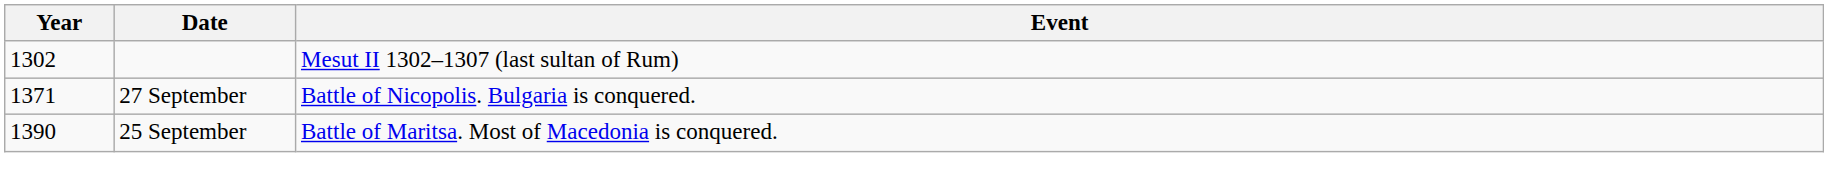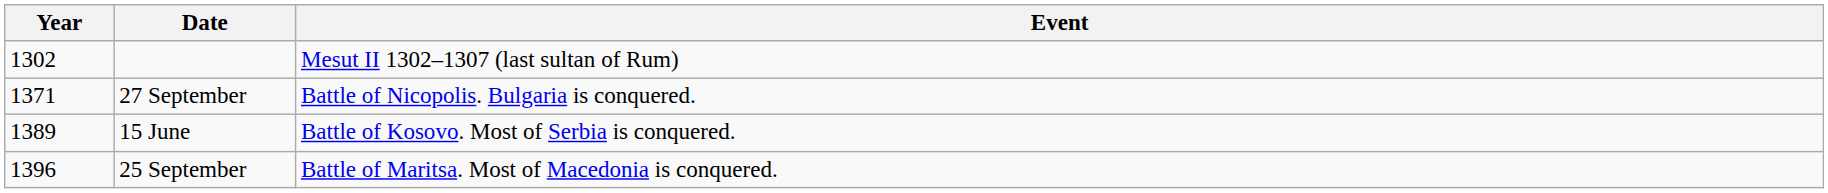 <table class="wikitable" width="100%">
 <tr>
 <th style="width:6%">Year</th>
 <th style="width:10%">Date</th>
 <th>Event</th>
 </tr>
 <tr>
 <td>1302</td>
 <td></td>
 <td><a href='#'>Mesut II</a> 1302–1307 (last sultan of Rum)</td>
 </tr>
 <tr>
 <td>1371</td>
 <td>27 September</td>
 <td><a href='#'>Battle of Nicopolis</a>. <a href='#'>Bulgaria</a> is conquered.</td>
 </tr>
 <tr>
-<td>1390</td>
+<td>1389</td>
+<td>15 June</td>
+<td><a href='#'>Battle of Kosovo</a>. Most of <a href='#'>Serbia</a> is conquered.</td>
+</tr>
+<tr>
+<td>1396</td>
 <td>25 September</td>
 <td><a href='#'>Battle of Maritsa</a>. Most of <a href='#'>Macedonia</a> is conquered.</td>
 </tr>
 </table>
